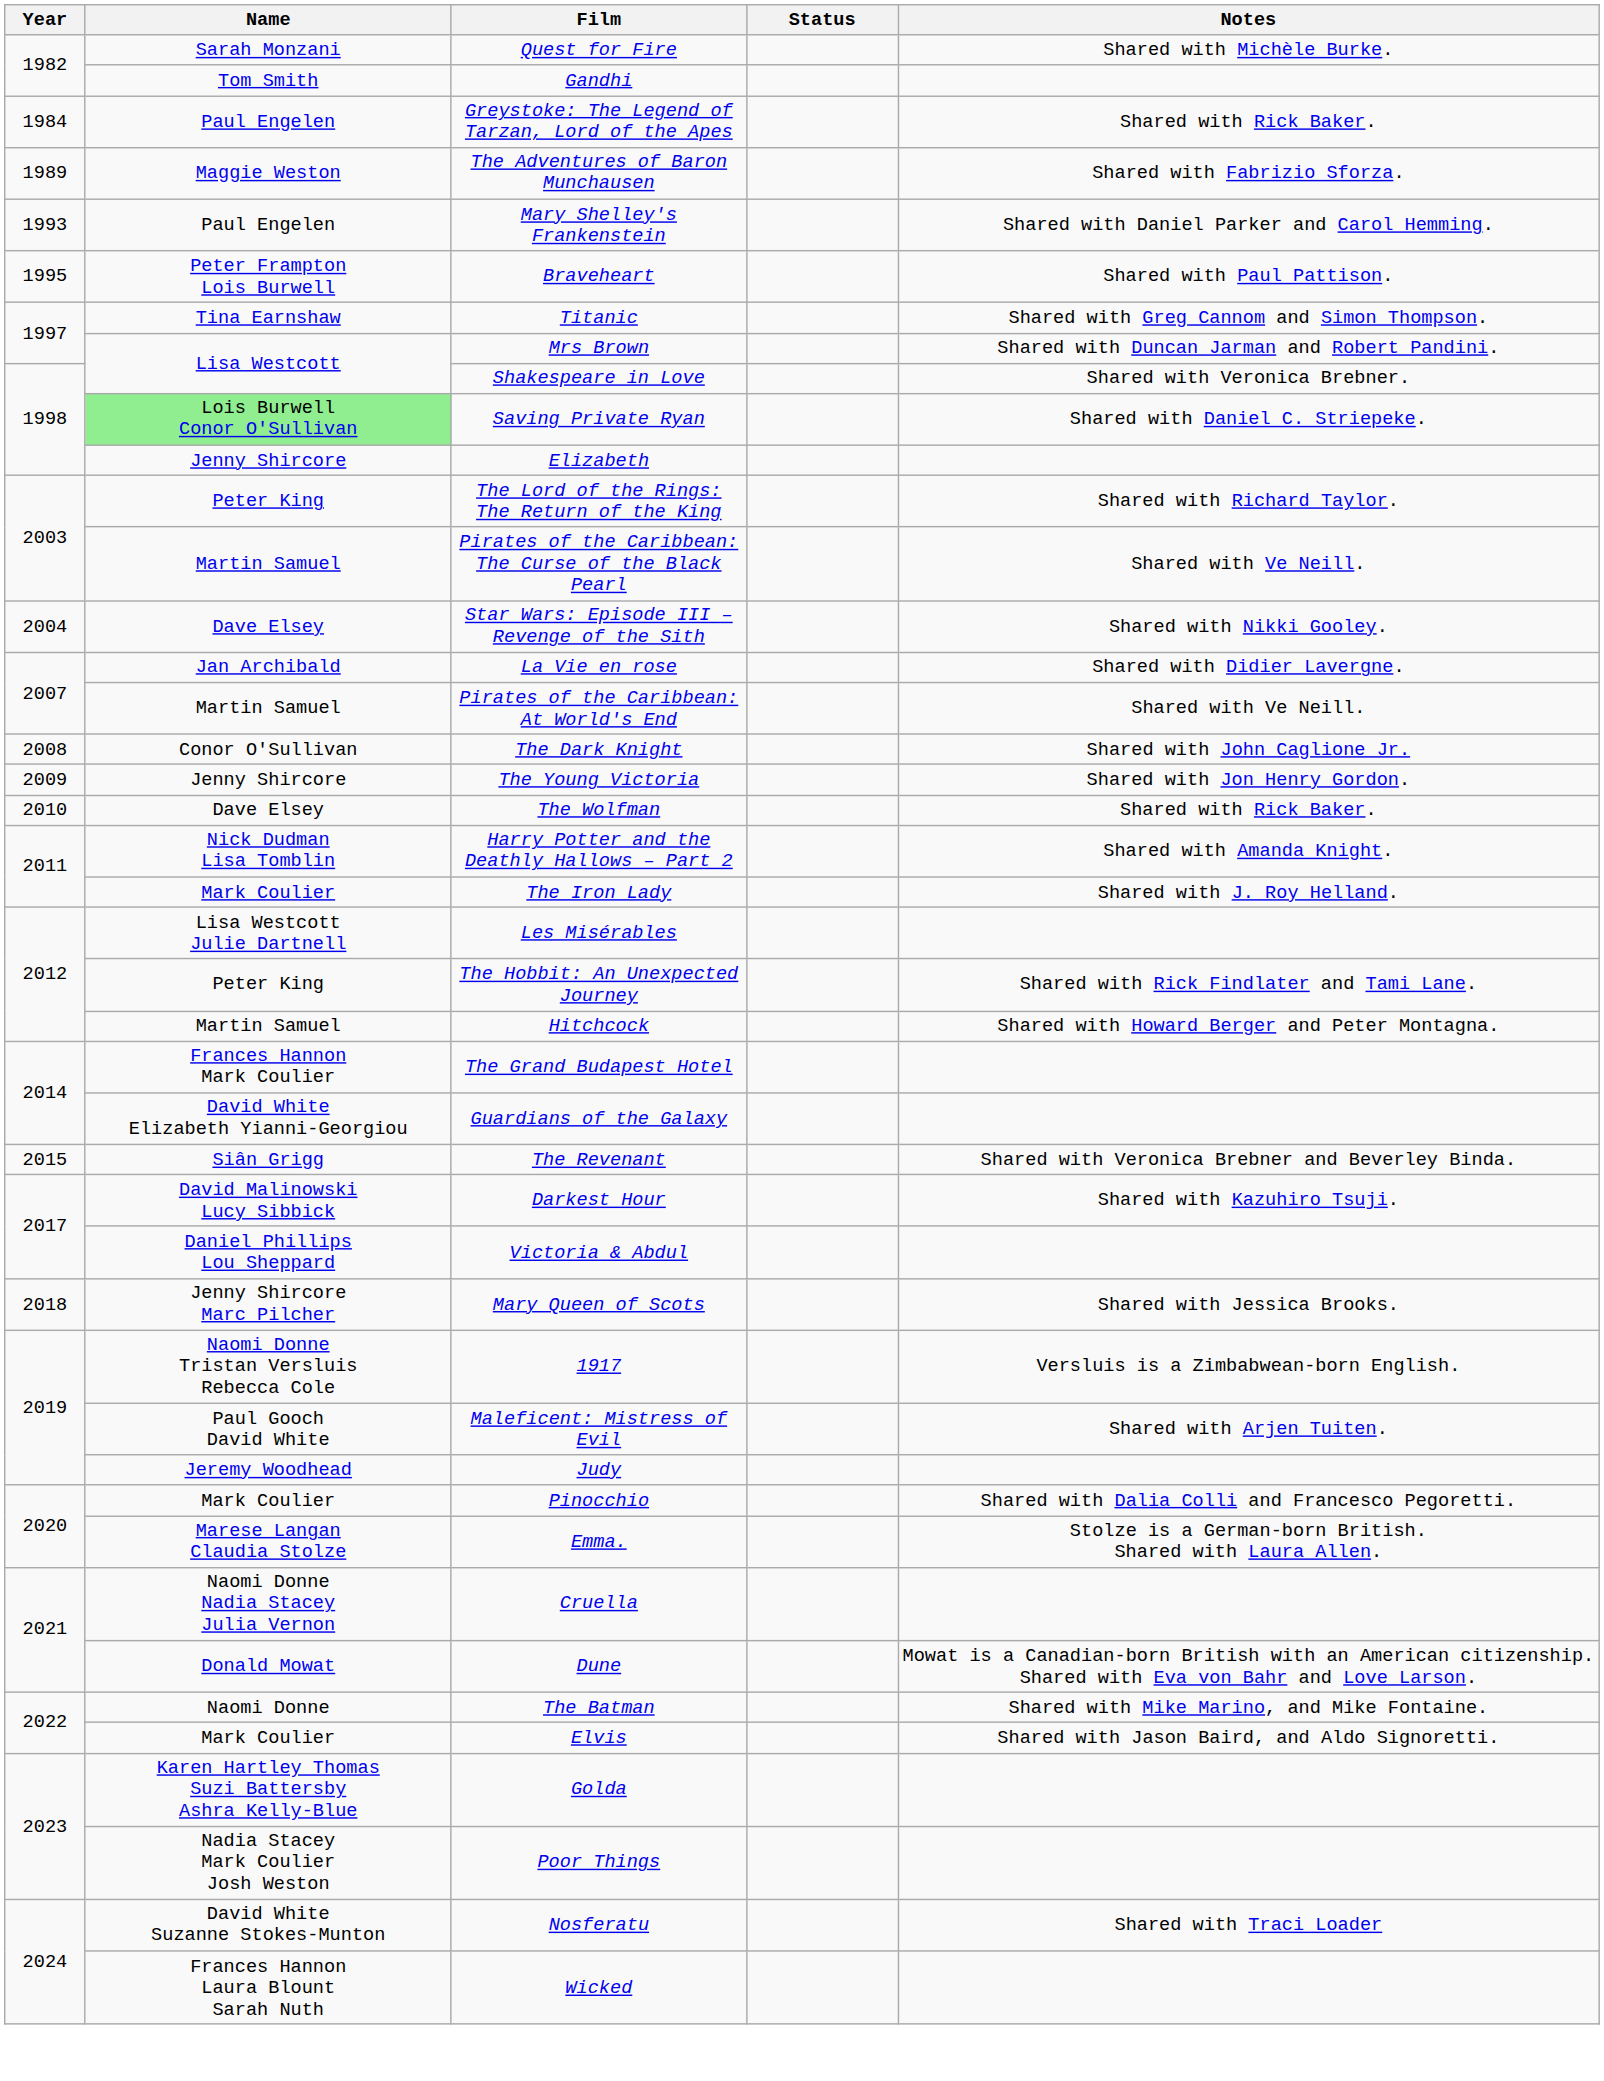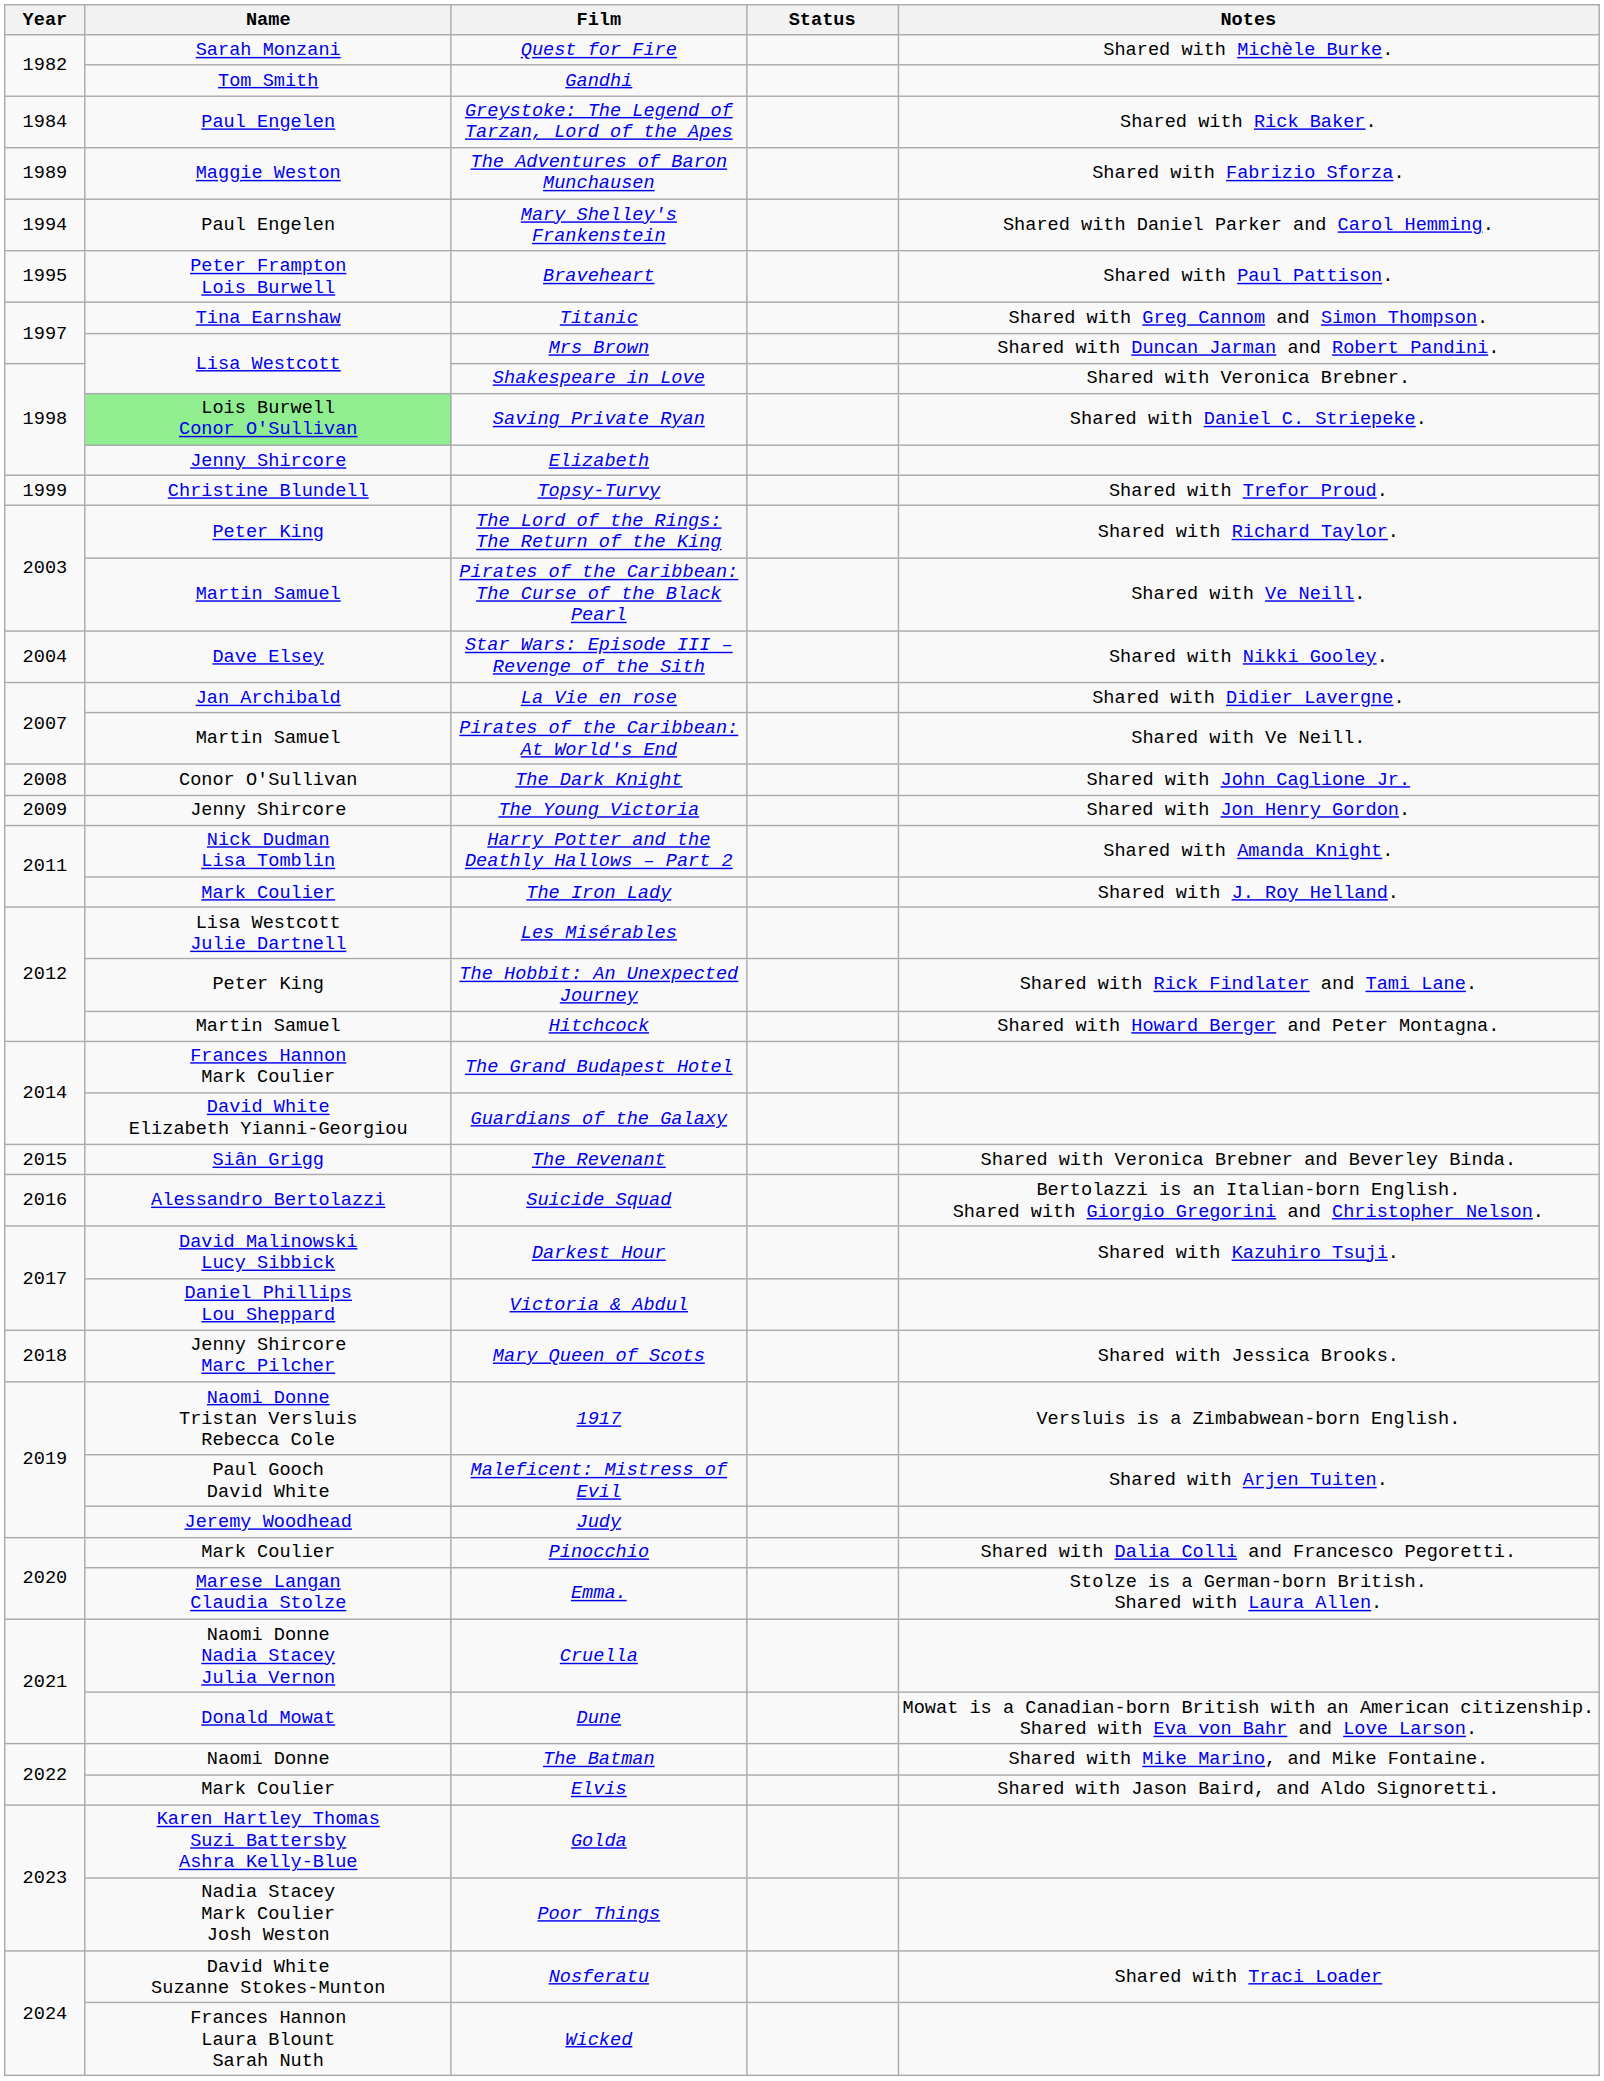 <table class="wikitable" style="text-align: center">
 <tr style="background:#ebf5ff;">
 <th style="width:050px;">Year</th>
 <th style="width:250px;">Name</th>
 <th style="width:200px;">Film</th>
 <th style="width:100px;">Status</th>
 <th>Notes</th>
 </tr>
 <tr>
 <td rowspan="2">1982</td>
 <td><a href='#'>Sarah Monzani</a></td>
 <td><em><a href='#'>Quest for Fire</a></em></td>
 <td></td>
 <td>Shared with <a href='#'>Michèle Burke</a>.</td>
 </tr>
 <tr>
 <td><a href='#'>Tom Smith</a></td>
 <td><em><a href='#'>Gandhi</a></em></td>
 <td></td>
 <td></td>
 </tr>
 <tr>
 <td>1984</td>
 <td><a href='#'>Paul Engelen</a></td>
 <td><em><a href='#'>Greystoke: The Legend of Tarzan, Lord of the Apes</a></em></td>
 <td></td>
 <td>Shared with <a href='#'>Rick Baker</a>.</td>
 </tr>
 <tr>
 <td>1989</td>
 <td><a href='#'>Maggie Weston</a></td>
 <td><em><a href='#'>The Adventures of Baron Munchausen</a></em></td>
 <td></td>
 <td>Shared with <a href='#'>Fabrizio Sforza</a>.</td>
 </tr>
 <tr>
-<td>1993</td>
+<td>1994</td>
 <td>Paul Engelen</td>
 <td><em><a href='#'>Mary Shelley's Frankenstein</a></em></td>
 <td></td>
 <td>Shared with Daniel Parker and <a href='#'>Carol Hemming</a>.</td>
 </tr>
 <tr>
 <td>1995</td>
 <td><a href='#'>Peter Frampton</a><br><a href='#'>Lois Burwell</a></td>
 <td><em><a href='#'>Braveheart</a></em></td>
 <td></td>
 <td>Shared with <a href='#'>Paul Pattison</a>.</td>
 </tr>
 <tr>
 <td rowspan="2">1997</td>
 <td><a href='#'>Tina Earnshaw</a></td>
 <td><em><a href='#'>Titanic</a></em></td>
 <td></td>
 <td>Shared with <a href='#'>Greg Cannom</a> and <a href='#'>Simon Thompson</a>.</td>
 </tr>
 <tr>
 <td rowspan="2"><a href='#'>Lisa Westcott</a></td>
 <td><em><a href='#'>Mrs Brown</a></em></td>
 <td></td>
 <td>Shared with <a href='#'>Duncan Jarman</a> and <a href='#'>Robert Pandini</a>.</td>
 </tr>
 <tr>
 <td rowspan="3">1998</td>
 <td><em><a href='#'>Shakespeare in Love</a></em></td>
 <td></td>
 <td>Shared with Veronica Brebner.</td>
 </tr>
 <tr>
 <td style="background: lightgreen;">Lois Burwell<br><a href='#'>Conor O'Sullivan</a></td>
 <td><em><a href='#'>Saving Private Ryan</a></em></td>
 <td></td>
 <td>Shared with <a href='#'>Daniel C. Striepeke</a>.</td>
 </tr>
 <tr>
 <td><a href='#'>Jenny Shircore</a></td>
 <td><em><a href='#'>Elizabeth</a></em></td>
 <td></td>
 <td></td>
+</tr>
+<tr>
+<td>1999</td>
+<td><a href='#'>Christine Blundell</a></td>
+<td><em><a href='#'>Topsy-Turvy</a></em></td>
+<td></td>
+<td>Shared with <a href='#'>Trefor Proud</a>.</td>
 </tr>
 <tr>
 <td rowspan="2">2003</td>
 <td><a href='#'>Peter King</a></td>
 <td><em><a href='#'>The Lord of the Rings: The Return of the King</a></em></td>
 <td></td>
 <td>Shared with <a href='#'>Richard Taylor</a>.</td>
 </tr>
 <tr>
 <td><a href='#'>Martin Samuel</a></td>
 <td><em><a href='#'>Pirates of the Caribbean: The Curse of the Black Pearl</a></em></td>
 <td></td>
 <td>Shared with <a href='#'>Ve Neill</a>.</td>
 </tr>
 <tr>
 <td>2004</td>
 <td><a href='#'>Dave Elsey</a></td>
 <td><em><a href='#'>Star Wars: Episode III – Revenge of the Sith</a></em></td>
 <td></td>
 <td>Shared with <a href='#'>Nikki Gooley</a>.</td>
 </tr>
 <tr>
 <td rowspan="2">2007</td>
 <td><a href='#'>Jan Archibald</a></td>
 <td><em><a href='#'>La Vie en rose</a></em></td>
 <td></td>
 <td>Shared with <a href='#'>Didier Lavergne</a>.</td>
 </tr>
 <tr>
 <td>Martin Samuel</td>
 <td><em><a href='#'>Pirates of the Caribbean: At World's End</a></em></td>
 <td></td>
 <td>Shared with Ve Neill.</td>
 </tr>
 <tr>
 <td>2008</td>
 <td>Conor O'Sullivan</td>
 <td><em><a href='#'>The Dark Knight</a></em></td>
 <td></td>
 <td>Shared with <a href='#'>John Caglione Jr.</a></td>
 </tr>
 <tr>
 <td>2009</td>
 <td>Jenny Shircore</td>
 <td><em><a href='#'>The Young Victoria</a></em></td>
 <td></td>
 <td>Shared with <a href='#'>Jon Henry Gordon</a>.</td>
-</tr>
-<tr>
-<td>2010</td>
-<td>Dave Elsey</td>
-<td><em><a href='#'>The Wolfman</a></em></td>
-<td></td>
-<td>Shared with <a href='#'>Rick Baker</a>.</td>
 </tr>
 <tr>
 <td rowspan="2">2011</td>
 <td><a href='#'>Nick Dudman</a><br><a href='#'>Lisa Tomblin</a></td>
 <td><em><a href='#'>Harry Potter and the Deathly Hallows – Part 2</a></em></td>
 <td></td>
 <td>Shared with <a href='#'>Amanda Knight</a>.</td>
 </tr>
 <tr>
 <td><a href='#'>Mark Coulier</a></td>
 <td><a href='#'><em>The Iron Lady</em></a></td>
 <td></td>
 <td>Shared with <a href='#'>J. Roy Helland</a>.</td>
 </tr>
 <tr>
 <td rowspan="3">2012</td>
 <td>Lisa Westcott<br><a href='#'>Julie Dartnell</a></td>
 <td><em><a href='#'>Les Misérables</a></em></td>
 <td></td>
 <td></td>
 </tr>
 <tr>
 <td>Peter King</td>
 <td><em><a href='#'>The Hobbit: An Unexpected Journey</a></em></td>
 <td></td>
 <td>Shared with <a href='#'>Rick Findlater</a> and <a href='#'>Tami Lane</a>.</td>
 </tr>
 <tr>
 <td>Martin Samuel</td>
 <td><a href='#'><em>Hitchcock</em></a></td>
 <td></td>
 <td>Shared with <a href='#'>Howard Berger</a> and Peter Montagna.</td>
 </tr>
 <tr>
 <td rowspan="2">2014</td>
 <td><a href='#'>Frances Hannon</a><br>Mark Coulier</td>
 <td><em><a href='#'>The Grand Budapest Hotel</a></em></td>
 <td></td>
 <td></td>
 </tr>
 <tr>
 <td><a href='#'>David White</a><br>Elizabeth Yianni-Georgiou</td>
 <td><em><a href='#'>Guardians of the Galaxy</a></em></td>
 <td></td>
 <td></td>
 </tr>
 <tr>
 <td>2015</td>
 <td><a href='#'>Siân Grigg</a></td>
 <td><em><a href='#'>The Revenant</a></em></td>
 <td></td>
 <td>Shared with Veronica Brebner and Beverley Binda.</td>
+</tr>
+<tr>
+<td>2016</td>
+<td><a href='#'>Alessandro Bertolazzi</a></td>
+<td><em><a href='#'>Suicide Squad</a></em></td>
+<td></td>
+<td>Bertolazzi is an Italian-born English.<br>Shared with <a href='#'>Giorgio Gregorini</a> and <a href='#'>Christopher Nelson</a>.</td>
 </tr>
 <tr>
 <td rowspan="2">2017</td>
 <td><a href='#'>David Malinowski</a><br><a href='#'>Lucy Sibbick</a></td>
 <td><em><a href='#'>Darkest Hour</a></em></td>
 <td></td>
 <td>Shared with <a href='#'>Kazuhiro Tsuji</a>.</td>
 </tr>
 <tr>
 <td><a href='#'>Daniel Phillips</a><br><a href='#'>Lou Sheppard</a></td>
 <td><em><a href='#'>Victoria & Abdul</a></em></td>
 <td></td>
 <td></td>
 </tr>
 <tr>
 <td>2018</td>
 <td>Jenny Shircore<br><a href='#'>Marc Pilcher</a></td>
 <td><a href='#'><em>Mary Queen of Scots</em></a></td>
 <td></td>
 <td>Shared with Jessica Brooks.</td>
 </tr>
 <tr>
 <td rowspan="3">2019</td>
 <td><a href='#'>Naomi Donne</a><br>Tristan Versluis<br>Rebecca Cole</td>
 <td><em><a href='#'>1917</a></em></td>
 <td></td>
 <td>Versluis is a Zimbabwean-born English.</td>
 </tr>
 <tr>
 <td>Paul Gooch<br>David White</td>
 <td><em><a href='#'>Maleficent: Mistress of Evil</a></em></td>
 <td></td>
 <td>Shared with <a href='#'>Arjen Tuiten</a>.</td>
 </tr>
 <tr>
 <td><a href='#'>Jeremy Woodhead</a></td>
 <td><em><a href='#'>Judy</a></em></td>
 <td></td>
 <td></td>
 </tr>
 <tr>
 <td rowspan="2">2020</td>
 <td>Mark Coulier</td>
 <td><em><a href='#'>Pinocchio</a></em></td>
 <td></td>
 <td>Shared with <a href='#'>Dalia Colli</a> and Francesco Pegoretti.</td>
 </tr>
 <tr>
 <td><a href='#'>Marese Langan</a><br><a href='#'>Claudia Stolze</a></td>
 <td><em><a href='#'>Emma.</a></em></td>
 <td></td>
 <td>Stolze is a German-born British.<br>Shared with <a href='#'>Laura Allen</a>.</td>
 </tr>
 <tr>
 <td rowspan="2">2021</td>
 <td>Naomi Donne<br><a href='#'>Nadia Stacey</a><br><a href='#'>Julia Vernon</a></td>
 <td><em><a href='#'>Cruella</a></em></td>
 <td></td>
 <td></td>
 </tr>
 <tr>
 <td><a href='#'>Donald Mowat</a></td>
 <td><em><a href='#'>Dune</a></em></td>
 <td></td>
 <td>Mowat is a Canadian-born British with an American citizenship.<br>Shared with <a href='#'>Eva von Bahr</a> and <a href='#'>Love Larson</a>.</td>
 </tr>
 <tr>
 <td rowspan="2">2022</td>
 <td>Naomi Donne</td>
 <td><em><a href='#'>The Batman</a></em></td>
 <td></td>
 <td>Shared with <a href='#'>Mike Marino</a>, and Mike Fontaine.</td>
 </tr>
 <tr>
 <td>Mark Coulier</td>
 <td><em><a href='#'>Elvis</a></em></td>
 <td></td>
 <td>Shared with Jason Baird, and Aldo Signoretti.</td>
 </tr>
 <tr>
 <td rowspan="2">2023</td>
 <td><a href='#'>Karen Hartley Thomas</a><br><a href='#'>Suzi Battersby</a><br><a href='#'>Ashra Kelly-Blue</a></td>
 <td><em><a href='#'>Golda</a></em></td>
 <td></td>
 <td></td>
 </tr>
 <tr>
 <td>Nadia Stacey<br>Mark Coulier<br>Josh Weston</td>
 <td><em><a href='#'>Poor Things</a></em></td>
 <td></td>
 <td></td>
 </tr>
 <tr>
 <td rowspan="2">2024</td>
 <td>David White<br>Suzanne Stokes-Munton</td>
 <td><em><a href='#'>Nosferatu</a></em></td>
 <td></td>
 <td>Shared with <a href='#'>Traci Loader</a></td>
 </tr>
 <tr>
 <td>Frances Hannon<br>Laura Blount<br>Sarah Nuth</td>
 <td><em><a href='#'>Wicked</a></em></td>
 <td></td>
 <td></td>
 </tr>
 </table>
